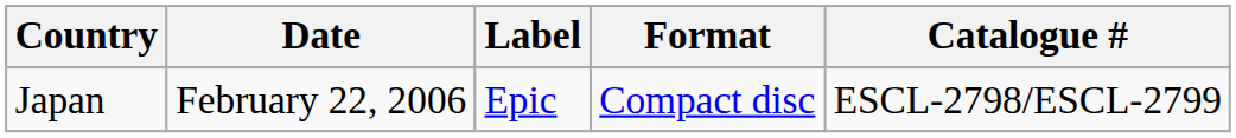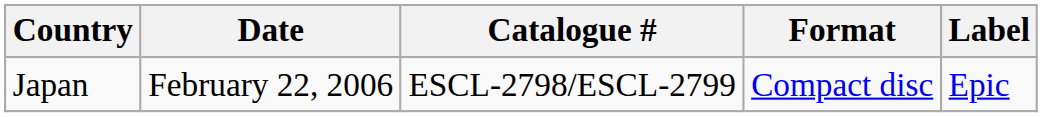 <table class="wikitable">
 <tr>
 <th>Country</th>
 <th>Date</th>
+<th>Catalogue #</th>
+<th>Format</th>
 <th>Label</th>
-<th>Format</th>
-<th>Catalogue #</th>
 </tr>
 <tr>
 <td>Japan</td>
 <td>February 22, 2006</td>
+<td>ESCL-2798/ESCL-2799</td>
+<td><a href='#'>Compact disc</a></td>
 <td><a href='#'>Epic</a></td>
-<td><a href='#'>Compact disc</a></td>
-<td>ESCL-2798/ESCL-2799</td>
 </tr>
 </table>
